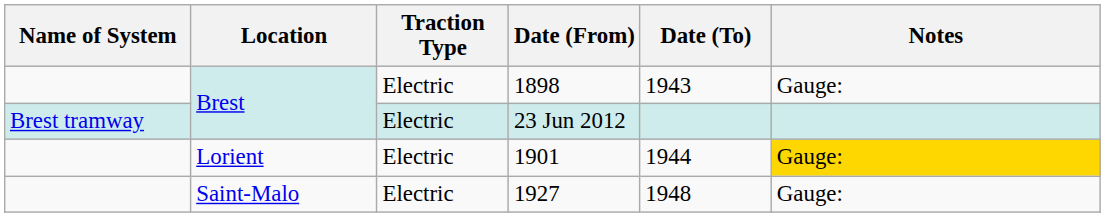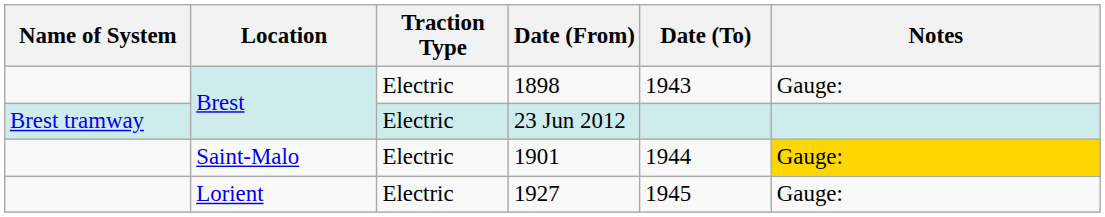 <table class="wikitable">
 <tr>
 <th width=17%>Name of System</th>
 <th width=17%>Location</th>
 <th width=12%>Traction<br>Type</th>
 <th width=12%>Date (From)</th>
 <th width=12%>Date (To)</th>
 <th width=30%>Notes</th>
 </tr>
 <tr>
 <td> </td>
 <td style="background:#CFECEC" rowspan="2"><a href='#'>Brest</a></td>
 <td>Electric</td>
 <td>1898</td>
 <td>1943</td>
 <td>Gauge: </td>
 </tr>
 <tr style="background:#CFECEC">
 <td><a href='#'>Brest tramway</a></td>
 <td>Electric</td>
 <td>23 Jun 2012</td>
 <td> </td>
 <td></td>
 </tr>
 <tr>
 <td> </td>
-<td><a href='#'>Lorient</a></td>
+<td><a href='#'>Saint-Malo</a></td>
 <td>Electric</td>
 <td>1901</td>
 <td>1944</td>
 <td style="background: gold;">Gauge: </td>
 </tr>
 <tr>
 <td> </td>
-<td><a href='#'>Saint-Malo</a></td>
+<td><a href='#'>Lorient</a></td>
 <td>Electric</td>
 <td>1927</td>
-<td>1948</td>
+<td>1945</td>
 <td>Gauge: </td>
 </tr>
 </table>
